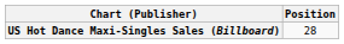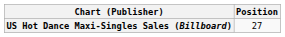 <table class="wikitable plainrowheaders" style="text-align:center;">
 <tr>
 <th scope="col">Chart (Publisher)</th>
 <th scope="col">Position</th>
 </tr>
 <tr>
 <th scope="row">US Hot Dance Maxi-Singles Sales (<em>Billboard</em>)</th>
-<td>28</td>
+<td>27</td>
 </tr>
 </table>
